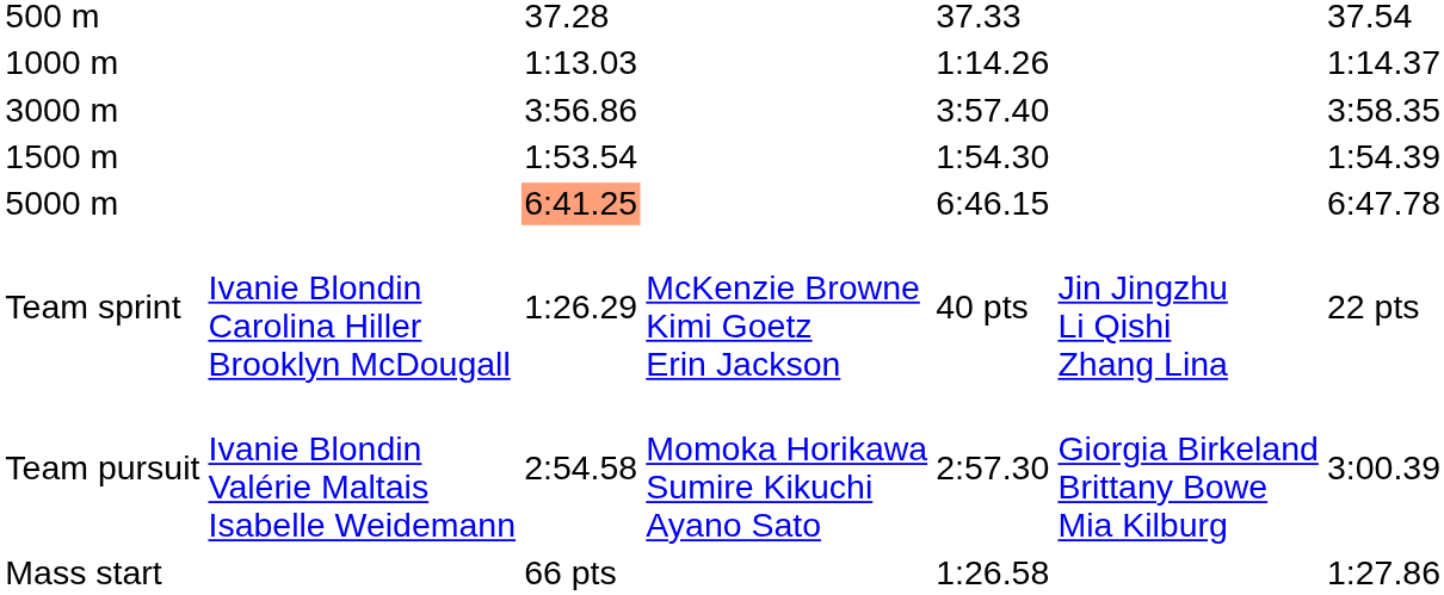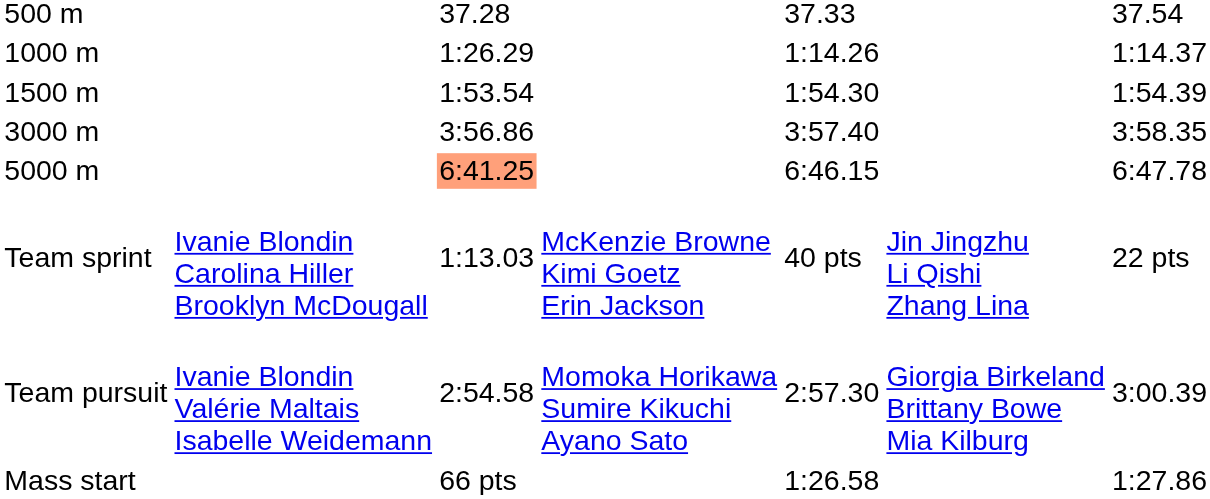 <table>
 <tr>
 <td>500 m<br></td>
 <td></td>
 <td>37.28</td>
 <td></td>
 <td>37.33</td>
 <td></td>
 <td>37.54</td>
 </tr>
 <tr>
 <td>1000 m<br></td>
 <td></td>
-<td>1:13.03</td>
+<td>1:26.29</td>
 <td></td>
 <td>1:14.26</td>
 <td></td>
 <td>1:14.37</td>
+</tr>
+<tr>
+<td>1500 m<br></td>
+<td></td>
+<td>1:53.54</td>
+<td></td>
+<td>1:54.30</td>
+<td></td>
+<td>1:54.39</td>
 </tr>
 <tr>
 <td>3000 m<br></td>
 <td></td>
 <td>3:56.86</td>
 <td></td>
 <td>3:57.40</td>
 <td></td>
 <td>3:58.35</td>
-</tr>
-<tr>
-<td>1500 m<br></td>
-<td></td>
-<td>1:53.54</td>
-<td></td>
-<td>1:54.30</td>
-<td></td>
-<td>1:54.39</td>
 </tr>
 <tr>
 <td>5000 m<br></td>
 <td></td>
 <td style="background: lightsalmon;">6:41.25</td>
 <td></td>
 <td>6:46.15</td>
 <td></td>
 <td>6:47.78</td>
 </tr>
 <tr>
 <td>Team sprint<br></td>
 <td><br><a href='#'>Ivanie Blondin</a><br><a href='#'>Carolina Hiller</a><br><a href='#'>Brooklyn McDougall</a></td>
-<td>1:26.29</td>
+<td>1:13.03</td>
 <td><br><a href='#'>McKenzie Browne</a><br><a href='#'>Kimi Goetz</a><br><a href='#'>Erin Jackson</a></td>
 <td>40 pts</td>
 <td><br><a href='#'>Jin Jingzhu</a><br><a href='#'>Li Qishi</a><br><a href='#'>Zhang Lina</a></td>
 <td>22 pts</td>
 </tr>
 <tr>
 <td>Team pursuit<br></td>
 <td><br><a href='#'>Ivanie Blondin</a><br><a href='#'>Valérie Maltais</a><br><a href='#'>Isabelle Weidemann</a></td>
 <td>2:54.58</td>
 <td><br><a href='#'>Momoka Horikawa</a><br><a href='#'>Sumire Kikuchi</a><br><a href='#'>Ayano Sato</a></td>
 <td>2:57.30</td>
 <td><br><a href='#'>Giorgia Birkeland</a><br><a href='#'>Brittany Bowe</a><br><a href='#'>Mia Kilburg</a></td>
 <td>3:00.39</td>
 </tr>
 <tr>
 <td>Mass start<br></td>
 <td></td>
 <td>66 pts</td>
 <td></td>
 <td>1:26.58</td>
 <td></td>
 <td>1:27.86</td>
 </tr>
 </table>
